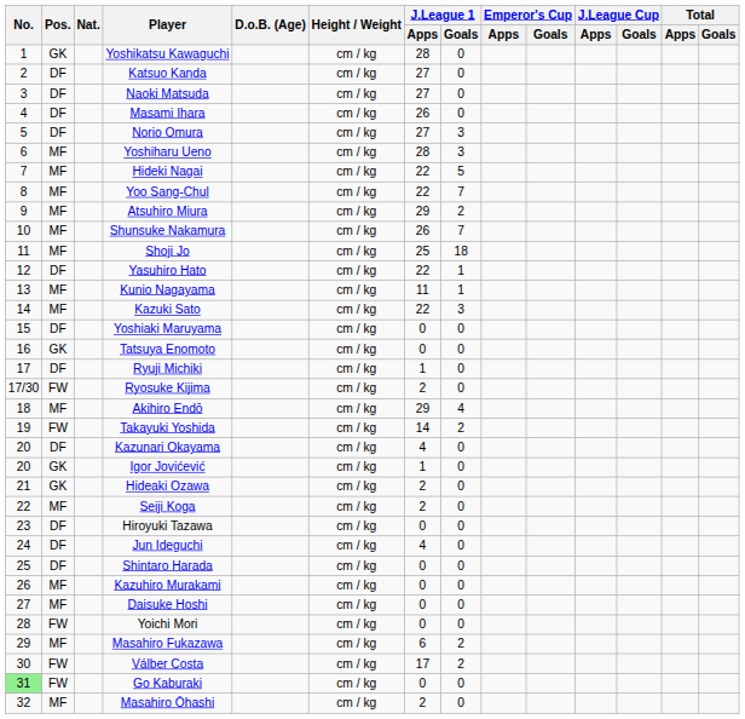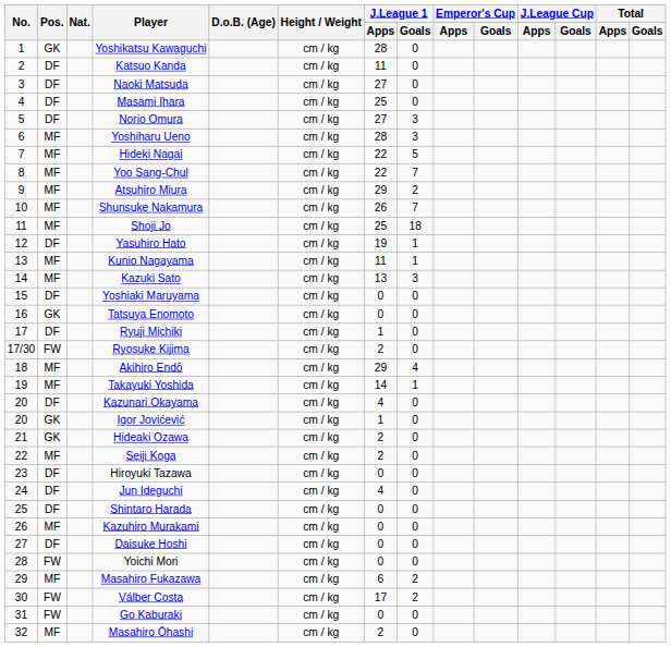 <table class="wikitable" style="text-align:center;">
 <tr>
 <th rowspan="2">No.</th>
 <th rowspan="2">Pos.</th>
 <th rowspan="2">Nat.</th>
 <th rowspan="2">Player</th>
 <th rowspan="2">D.o.B. (Age)</th>
 <th rowspan="2">Height / Weight</th>
 <th colspan="2"><a href='#'>J.League 1</a></th>
 <th colspan="2"><a href='#'>Emperor's Cup</a></th>
 <th colspan="2"><a href='#'>J.League Cup</a></th>
 <th colspan="2">Total</th>
 </tr>
 <tr>
 <th>Apps</th>
 <th>Goals</th>
 <th>Apps</th>
 <th>Goals</th>
 <th>Apps</th>
 <th>Goals</th>
 <th>Apps</th>
 <th>Goals</th>
 </tr>
 <tr>
 <td>1</td>
 <td>GK</td>
 <td></td>
 <td><a href='#'>Yoshikatsu Kawaguchi</a></td>
 <td></td>
 <td>cm / kg</td>
 <td>28</td>
 <td>0</td>
 <td></td>
 <td></td>
 <td></td>
 <td></td>
 <td></td>
 <td></td>
 </tr>
 <tr>
 <td>2</td>
 <td>DF</td>
 <td></td>
 <td><a href='#'>Katsuo Kanda</a></td>
 <td></td>
 <td>cm / kg</td>
-<td>27</td>
+<td>11</td>
 <td>0</td>
 <td></td>
 <td></td>
 <td></td>
 <td></td>
 <td></td>
 <td></td>
 </tr>
 <tr>
 <td>3</td>
 <td>DF</td>
 <td></td>
 <td><a href='#'>Naoki Matsuda</a></td>
 <td></td>
 <td>cm / kg</td>
 <td>27</td>
 <td>0</td>
 <td></td>
 <td></td>
 <td></td>
 <td></td>
 <td></td>
 <td></td>
 </tr>
 <tr>
 <td>4</td>
 <td>DF</td>
 <td></td>
 <td><a href='#'>Masami Ihara</a></td>
 <td></td>
 <td>cm / kg</td>
-<td>26</td>
+<td>25</td>
 <td>0</td>
 <td></td>
 <td></td>
 <td></td>
 <td></td>
 <td></td>
 <td></td>
 </tr>
 <tr>
 <td>5</td>
 <td>DF</td>
 <td></td>
 <td><a href='#'>Norio Omura</a></td>
 <td></td>
 <td>cm / kg</td>
 <td>27</td>
 <td>3</td>
 <td></td>
 <td></td>
 <td></td>
 <td></td>
 <td></td>
 <td></td>
 </tr>
 <tr>
 <td>6</td>
 <td>MF</td>
 <td></td>
 <td><a href='#'>Yoshiharu Ueno</a></td>
 <td></td>
 <td>cm / kg</td>
 <td>28</td>
 <td>3</td>
 <td></td>
 <td></td>
 <td></td>
 <td></td>
 <td></td>
 <td></td>
 </tr>
 <tr>
 <td>7</td>
 <td>MF</td>
 <td></td>
 <td><a href='#'>Hideki Nagai</a></td>
 <td></td>
 <td>cm / kg</td>
 <td>22</td>
 <td>5</td>
 <td></td>
 <td></td>
 <td></td>
 <td></td>
 <td></td>
 <td></td>
 </tr>
 <tr>
 <td>8</td>
 <td>MF</td>
 <td></td>
 <td><a href='#'>Yoo Sang-Chul</a></td>
 <td></td>
 <td>cm / kg</td>
 <td>22</td>
 <td>7</td>
 <td></td>
 <td></td>
 <td></td>
 <td></td>
 <td></td>
 <td></td>
 </tr>
 <tr>
 <td>9</td>
 <td>MF</td>
 <td></td>
 <td><a href='#'>Atsuhiro Miura</a></td>
 <td></td>
 <td>cm / kg</td>
 <td>29</td>
 <td>2</td>
 <td></td>
 <td></td>
 <td></td>
 <td></td>
 <td></td>
 <td></td>
 </tr>
 <tr>
 <td>10</td>
 <td>MF</td>
 <td></td>
 <td><a href='#'>Shunsuke Nakamura</a></td>
 <td></td>
 <td>cm / kg</td>
 <td>26</td>
 <td>7</td>
 <td></td>
 <td></td>
 <td></td>
 <td></td>
 <td></td>
 <td></td>
 </tr>
 <tr>
 <td>11</td>
 <td>MF</td>
 <td></td>
 <td><a href='#'>Shoji Jo</a></td>
 <td></td>
 <td>cm / kg</td>
 <td>25</td>
 <td>18</td>
 <td></td>
 <td></td>
 <td></td>
 <td></td>
 <td></td>
 <td></td>
 </tr>
 <tr>
 <td>12</td>
 <td>DF</td>
 <td></td>
 <td><a href='#'>Yasuhiro Hato</a></td>
 <td></td>
 <td>cm / kg</td>
-<td>22</td>
+<td>19</td>
 <td>1</td>
 <td></td>
 <td></td>
 <td></td>
 <td></td>
 <td></td>
 <td></td>
 </tr>
 <tr>
 <td>13</td>
 <td>MF</td>
 <td></td>
 <td><a href='#'>Kunio Nagayama</a></td>
 <td></td>
 <td>cm / kg</td>
 <td>11</td>
 <td>1</td>
 <td></td>
 <td></td>
 <td></td>
 <td></td>
 <td></td>
 <td></td>
 </tr>
 <tr>
 <td>14</td>
 <td>MF</td>
 <td></td>
 <td><a href='#'>Kazuki Sato</a></td>
 <td></td>
 <td>cm / kg</td>
-<td>22</td>
+<td>13</td>
 <td>3</td>
 <td></td>
 <td></td>
 <td></td>
 <td></td>
 <td></td>
 <td></td>
 </tr>
 <tr>
 <td>15</td>
 <td>DF</td>
 <td></td>
 <td><a href='#'>Yoshiaki Maruyama</a></td>
 <td></td>
 <td>cm / kg</td>
 <td>0</td>
 <td>0</td>
 <td></td>
 <td></td>
 <td></td>
 <td></td>
 <td></td>
 <td></td>
 </tr>
 <tr>
 <td>16</td>
 <td>GK</td>
 <td></td>
 <td><a href='#'>Tatsuya Enomoto</a></td>
 <td></td>
 <td>cm / kg</td>
 <td>0</td>
 <td>0</td>
 <td></td>
 <td></td>
 <td></td>
 <td></td>
 <td></td>
 <td></td>
 </tr>
 <tr>
 <td>17</td>
 <td>DF</td>
 <td></td>
 <td><a href='#'>Ryuji Michiki</a></td>
 <td></td>
 <td>cm / kg</td>
 <td>1</td>
 <td>0</td>
 <td></td>
 <td></td>
 <td></td>
 <td></td>
 <td></td>
 <td></td>
 </tr>
 <tr>
 <td>17/30</td>
 <td>FW</td>
 <td></td>
 <td><a href='#'>Ryosuke Kijima</a></td>
 <td></td>
 <td>cm / kg</td>
 <td>2</td>
 <td>0</td>
 <td></td>
 <td></td>
 <td></td>
 <td></td>
 <td></td>
 <td></td>
 </tr>
 <tr>
 <td>18</td>
 <td>MF</td>
 <td></td>
 <td><a href='#'>Akihiro Endō</a></td>
 <td></td>
 <td>cm / kg</td>
 <td>29</td>
 <td>4</td>
 <td></td>
 <td></td>
 <td></td>
 <td></td>
 <td></td>
 <td></td>
 </tr>
 <tr>
 <td>19</td>
-<td>FW</td>
+<td>MF</td>
 <td></td>
 <td><a href='#'>Takayuki Yoshida</a></td>
 <td></td>
 <td>cm / kg</td>
 <td>14</td>
-<td>2</td>
+<td>1</td>
 <td></td>
 <td></td>
 <td></td>
 <td></td>
 <td></td>
 <td></td>
 </tr>
 <tr>
 <td>20</td>
 <td>DF</td>
 <td></td>
 <td><a href='#'>Kazunari Okayama</a></td>
 <td></td>
 <td>cm / kg</td>
 <td>4</td>
 <td>0</td>
 <td></td>
 <td></td>
 <td></td>
 <td></td>
 <td></td>
 <td></td>
 </tr>
 <tr>
 <td>20</td>
 <td>GK</td>
 <td></td>
 <td><a href='#'>Igor Jovićević</a></td>
 <td></td>
 <td>cm / kg</td>
 <td>1</td>
 <td>0</td>
 <td></td>
 <td></td>
 <td></td>
 <td></td>
 <td></td>
 <td></td>
 </tr>
 <tr>
 <td>21</td>
 <td>GK</td>
 <td></td>
 <td><a href='#'>Hideaki Ozawa</a></td>
 <td></td>
 <td>cm / kg</td>
 <td>2</td>
 <td>0</td>
 <td></td>
 <td></td>
 <td></td>
 <td></td>
 <td></td>
 <td></td>
 </tr>
 <tr>
 <td>22</td>
 <td>MF</td>
 <td></td>
 <td><a href='#'>Seiji Koga</a></td>
 <td></td>
 <td>cm / kg</td>
 <td>2</td>
 <td>0</td>
 <td></td>
 <td></td>
 <td></td>
 <td></td>
 <td></td>
 <td></td>
 </tr>
 <tr>
 <td>23</td>
 <td>DF</td>
 <td></td>
 <td>Hiroyuki Tazawa</td>
 <td></td>
 <td>cm / kg</td>
 <td>0</td>
 <td>0</td>
 <td></td>
 <td></td>
 <td></td>
 <td></td>
 <td></td>
 <td></td>
 </tr>
 <tr>
 <td>24</td>
 <td>DF</td>
 <td></td>
 <td><a href='#'>Jun Ideguchi</a></td>
 <td></td>
 <td>cm / kg</td>
 <td>4</td>
 <td>0</td>
 <td></td>
 <td></td>
 <td></td>
 <td></td>
 <td></td>
 <td></td>
 </tr>
 <tr>
 <td>25</td>
 <td>DF</td>
 <td></td>
 <td><a href='#'>Shintaro Harada</a></td>
 <td></td>
 <td>cm / kg</td>
 <td>0</td>
 <td>0</td>
 <td></td>
 <td></td>
 <td></td>
 <td></td>
 <td></td>
 <td></td>
 </tr>
 <tr>
 <td>26</td>
 <td>MF</td>
 <td></td>
 <td><a href='#'>Kazuhiro Murakami</a></td>
 <td></td>
 <td>cm / kg</td>
 <td>0</td>
 <td>0</td>
 <td></td>
 <td></td>
 <td></td>
 <td></td>
 <td></td>
 <td></td>
 </tr>
 <tr>
 <td>27</td>
-<td>MF</td>
+<td>DF</td>
 <td></td>
 <td><a href='#'>Daisuke Hoshi</a></td>
 <td></td>
 <td>cm / kg</td>
 <td>0</td>
 <td>0</td>
 <td></td>
 <td></td>
 <td></td>
 <td></td>
 <td></td>
 <td></td>
 </tr>
 <tr>
 <td>28</td>
 <td>FW</td>
 <td></td>
 <td>Yoichi Mori</td>
 <td></td>
 <td>cm / kg</td>
 <td>0</td>
 <td>0</td>
 <td></td>
 <td></td>
 <td></td>
 <td></td>
 <td></td>
 <td></td>
 </tr>
 <tr>
 <td>29</td>
 <td>MF</td>
 <td></td>
 <td><a href='#'>Masahiro Fukazawa</a></td>
 <td></td>
 <td>cm / kg</td>
 <td>6</td>
 <td>2</td>
 <td></td>
 <td></td>
 <td></td>
 <td></td>
 <td></td>
 <td></td>
 </tr>
 <tr>
 <td>30</td>
 <td>FW</td>
 <td></td>
 <td><a href='#'>Válber Costa</a></td>
 <td></td>
 <td>cm / kg</td>
 <td>17</td>
 <td>2</td>
 <td></td>
 <td></td>
 <td></td>
 <td></td>
 <td></td>
 <td></td>
 </tr>
 <tr>
-<td style="background: lightgreen;">31</td>
+<td>31</td>
 <td>FW</td>
 <td></td>
 <td><a href='#'>Go Kaburaki</a></td>
 <td></td>
 <td>cm / kg</td>
 <td>0</td>
 <td>0</td>
 <td></td>
 <td></td>
 <td></td>
 <td></td>
 <td></td>
 <td></td>
 </tr>
 <tr>
 <td>32</td>
 <td>MF</td>
 <td></td>
 <td><a href='#'>Masahiro Ōhashi</a></td>
 <td></td>
 <td>cm / kg</td>
 <td>2</td>
 <td>0</td>
 <td></td>
 <td></td>
 <td></td>
 <td></td>
 <td></td>
 <td></td>
 </tr>
 </table>
